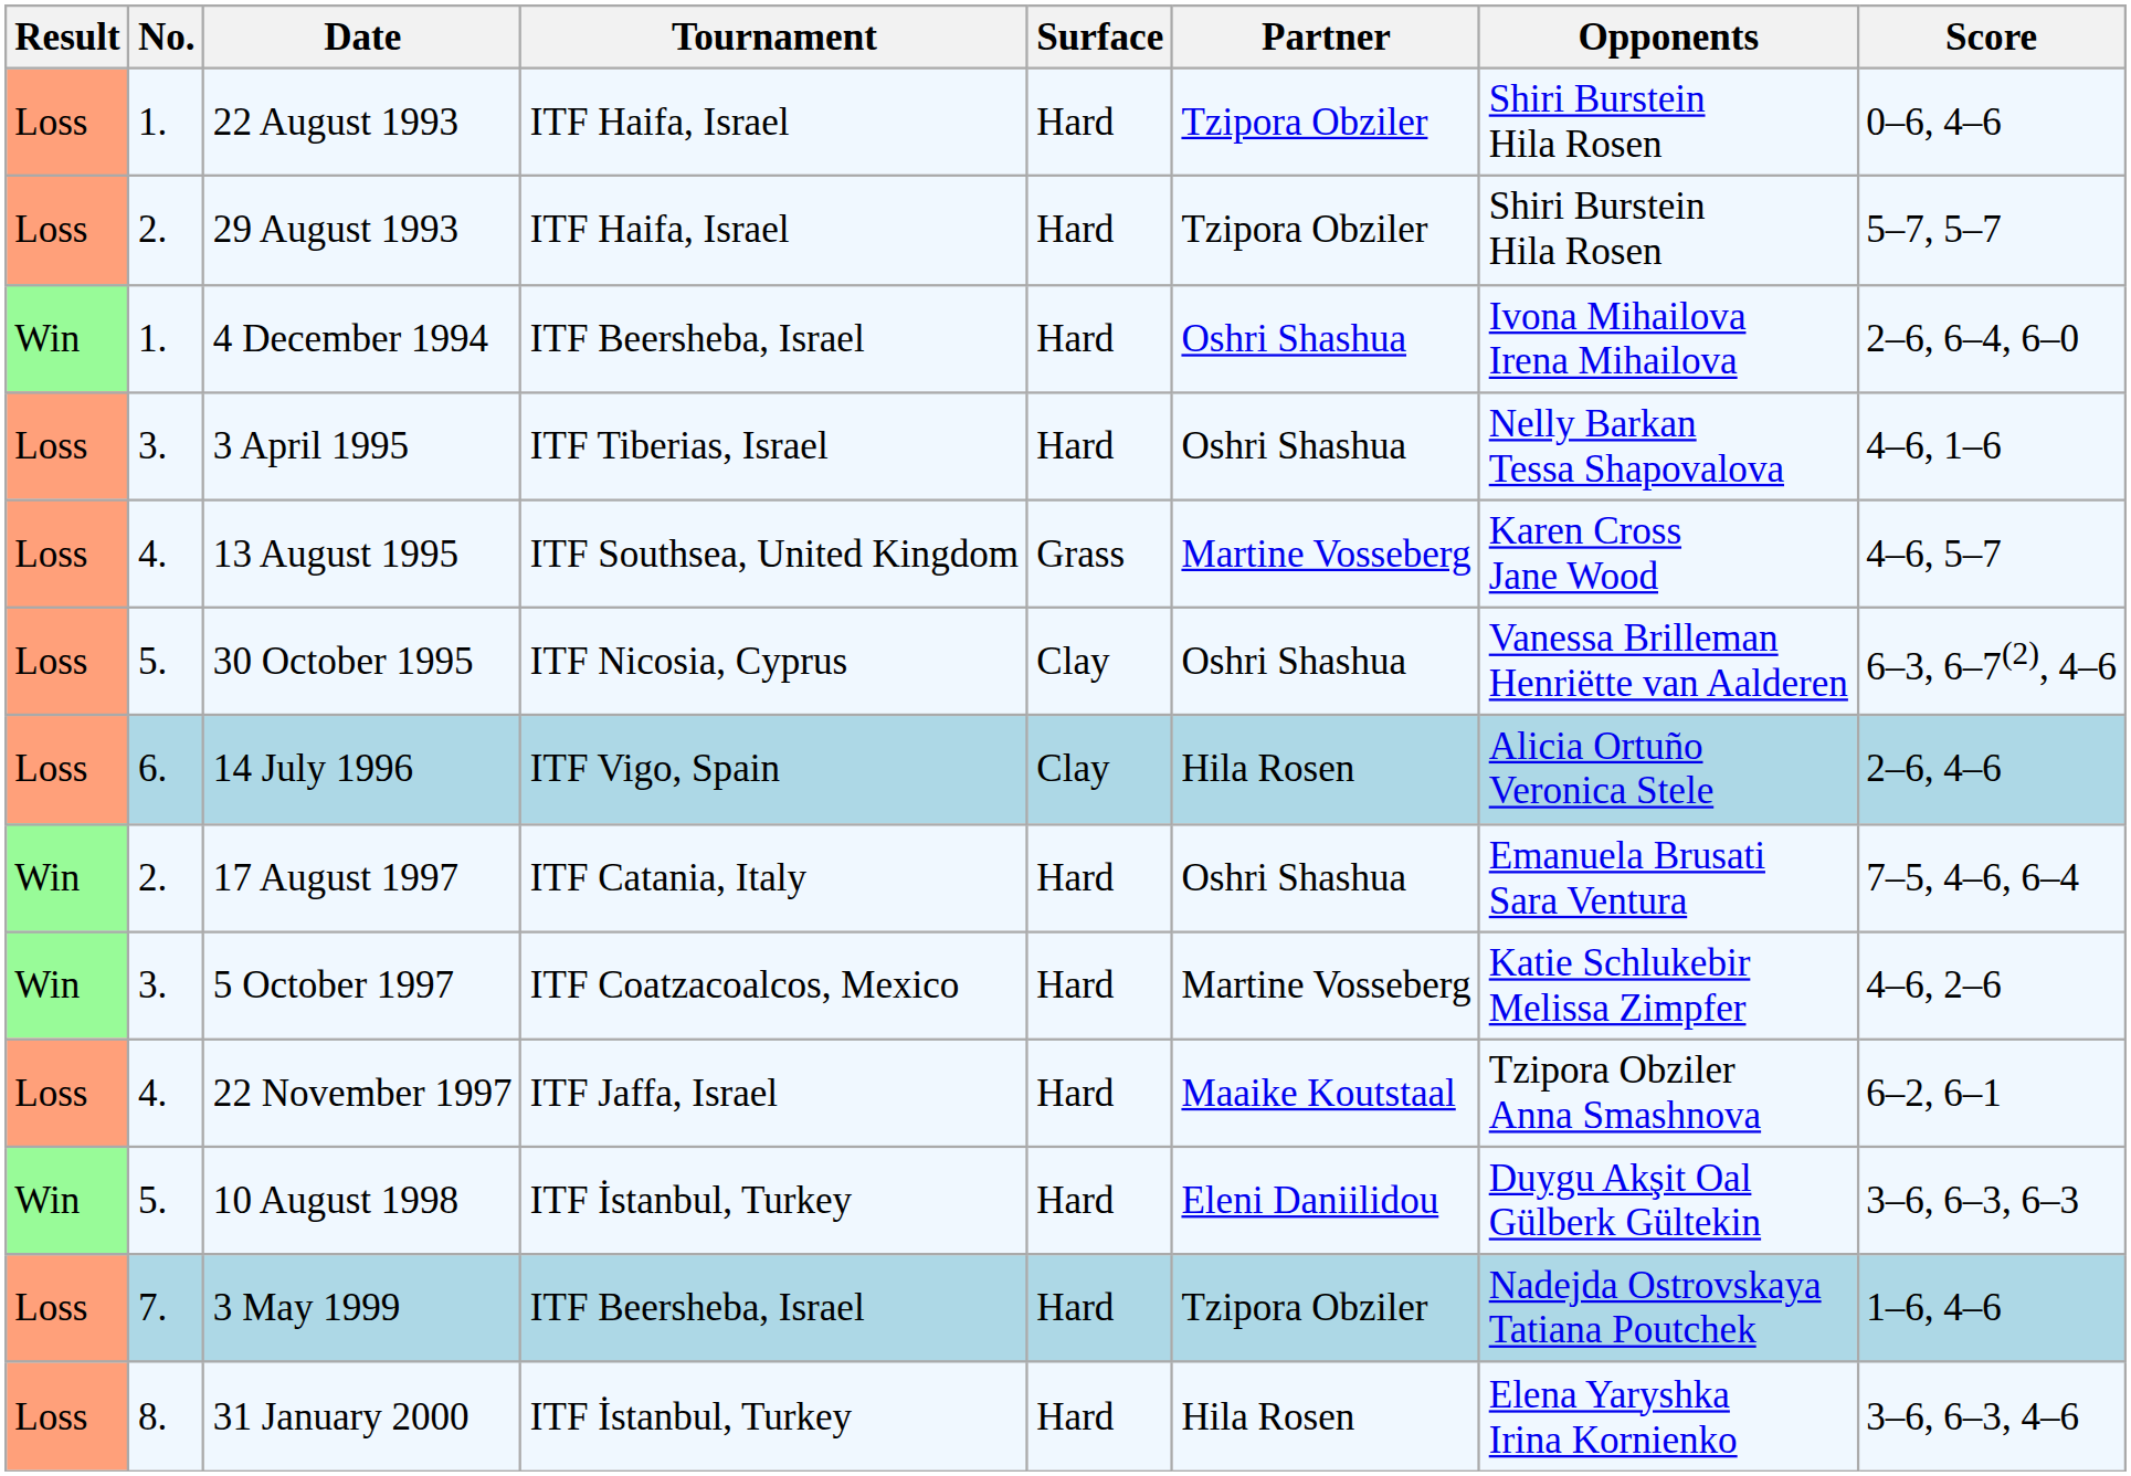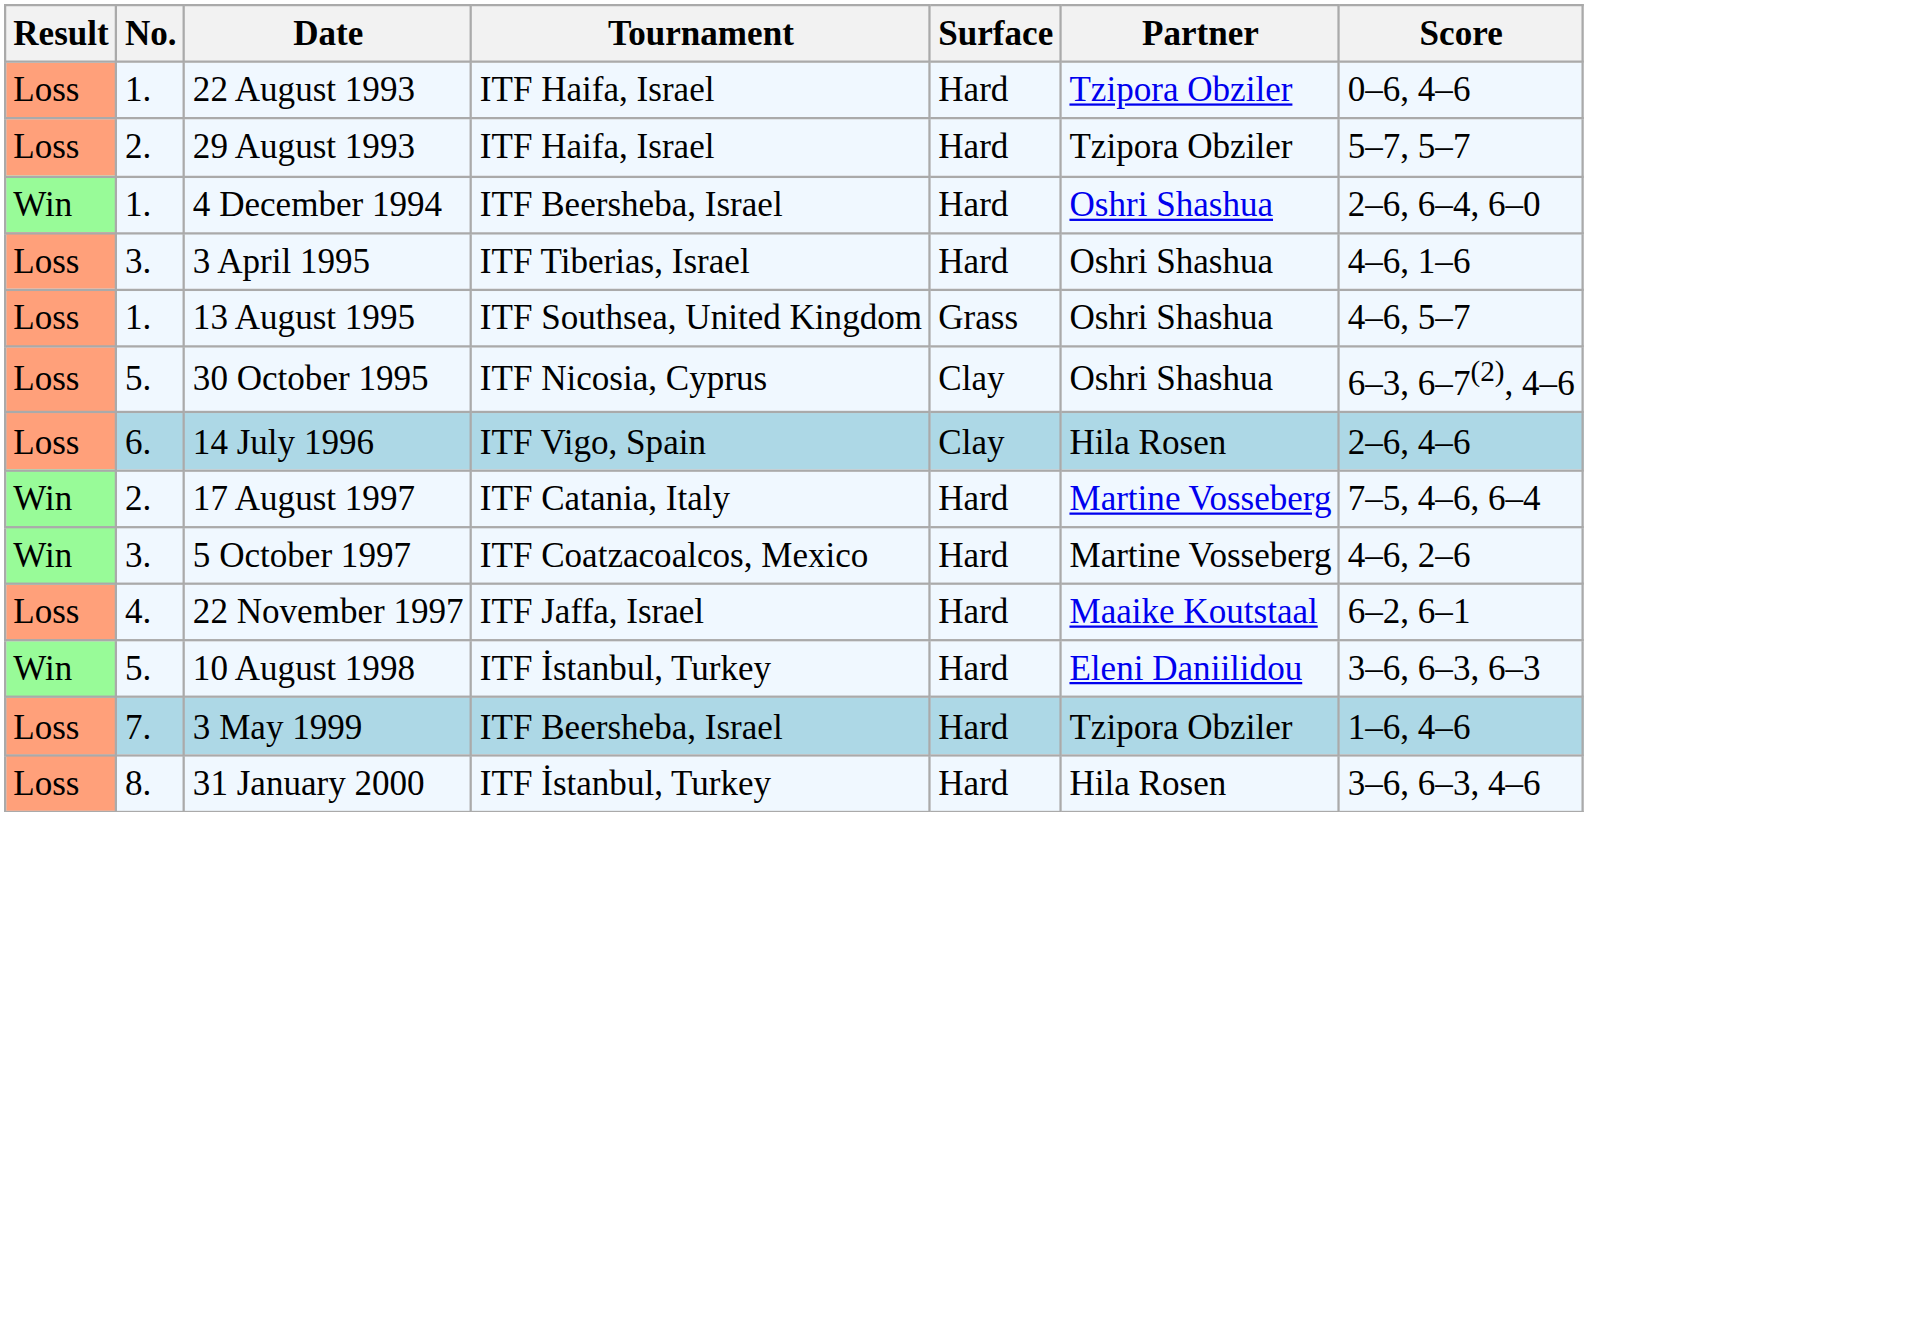 <table class="sortable wikitable" style=font-size:97%>
 <tr>
 <th>Result</th>
 <th>No.</th>
 <th>Date</th>
 <th>Tournament</th>
 <th>Surface</th>
 <th>Partner</th>
-<th>Opponents</th>
 <th class="unsortable">Score</th>
 </tr>
 <tr style="background:#f0f8ff;">
 <td style="background:#ffa07a;">Loss</td>
 <td>1.</td>
 <td>22 August 1993</td>
 <td>ITF Haifa, Israel</td>
 <td>Hard</td>
 <td> <a href='#'>Tzipora Obziler</a></td>
-<td> <a href='#'>Shiri Burstein</a> <br>  Hila Rosen</td>
 <td>0–6, 4–6</td>
 </tr>
 <tr style="background:#f0f8ff;">
 <td style="background:#ffa07a;">Loss</td>
 <td>2.</td>
 <td>29 August 1993</td>
 <td>ITF Haifa, Israel</td>
 <td>Hard</td>
 <td> Tzipora Obziler</td>
-<td> Shiri Burstein <br>  Hila Rosen</td>
 <td>5–7, 5–7</td>
 </tr>
 <tr style="background:#f0f8ff;">
 <td style="background:#98fb98;">Win</td>
 <td>1.</td>
 <td>4 December 1994</td>
 <td>ITF Beersheba, Israel</td>
 <td>Hard</td>
 <td> <a href='#'>Oshri Shashua</a></td>
-<td> <a href='#'>Ivona Mihailova</a> <br>  <a href='#'>Irena Mihailova</a></td>
 <td>2–6, 6–4, 6–0</td>
 </tr>
 <tr style="background:#f0f8ff;">
 <td style="background:#ffa07a;">Loss</td>
 <td>3.</td>
 <td>3 April 1995</td>
 <td>ITF Tiberias, Israel</td>
 <td>Hard</td>
 <td> Oshri Shashua</td>
-<td> <a href='#'>Nelly Barkan</a> <br>  <a href='#'>Tessa Shapovalova</a></td>
 <td>4–6, 1–6</td>
 </tr>
 <tr style="background:#f0f8ff;">
 <td style="background:#ffa07a;">Loss</td>
-<td>4.</td>
+<td>1.</td>
 <td>13 August 1995</td>
 <td>ITF Southsea, United Kingdom</td>
 <td>Grass</td>
-<td> <a href='#'>Martine Vosseberg</a></td>
-<td> <a href='#'>Karen Cross</a> <br>  <a href='#'>Jane Wood</a></td>
+<td> Oshri Shashua</td>
 <td>4–6, 5–7</td>
 </tr>
 <tr style="background:#f0f8ff;">
 <td style="background:#ffa07a;">Loss</td>
 <td>5.</td>
 <td>30 October 1995</td>
 <td>ITF Nicosia, Cyprus</td>
 <td>Clay</td>
 <td> Oshri Shashua</td>
-<td> <a href='#'>Vanessa Brilleman</a> <br>  <a href='#'>Henriëtte van Aalderen</a></td>
 <td>6–3, 6–7<sup>(2)</sup>, 4–6</td>
 </tr>
 <tr style="background:lightblue;">
 <td style="background:#ffa07a;">Loss</td>
 <td>6.</td>
 <td>14 July 1996</td>
 <td>ITF Vigo, Spain</td>
 <td>Clay</td>
 <td> Hila Rosen</td>
-<td> <a href='#'>Alicia Ortuño</a> <br>  <a href='#'>Veronica Stele</a></td>
 <td>2–6, 4–6</td>
 </tr>
 <tr style="background:#f0f8ff;">
 <td style="background:#98fb98;">Win</td>
 <td>2.</td>
 <td>17 August 1997</td>
 <td>ITF Catania, Italy</td>
 <td>Hard</td>
-<td> Oshri Shashua</td>
-<td> <a href='#'>Emanuela Brusati</a> <br>  <a href='#'>Sara Ventura</a></td>
+<td> <a href='#'>Martine Vosseberg</a></td>
 <td>7–5, 4–6, 6–4</td>
 </tr>
 <tr style="background:#f0f8ff;">
 <td style="background:#98fb98;">Win</td>
 <td>3.</td>
 <td>5 October 1997</td>
 <td>ITF Coatzacoalcos, Mexico</td>
 <td>Hard</td>
 <td> Martine Vosseberg</td>
-<td> <a href='#'>Katie Schlukebir</a> <br>  <a href='#'>Melissa Zimpfer</a></td>
 <td>4–6, 2–6</td>
 </tr>
 <tr style="background:#f0f8ff;">
 <td style="background:#ffa07a;">Loss</td>
 <td>4.</td>
 <td>22 November 1997</td>
 <td>ITF Jaffa, Israel</td>
 <td>Hard</td>
 <td> <a href='#'>Maaike Koutstaal</a></td>
-<td> Tzipora Obziler <br>  <a href='#'>Anna Smashnova</a></td>
 <td>6–2, 6–1</td>
 </tr>
 <tr style="background:#f0f8ff;">
 <td style="background:#98fb98;">Win</td>
 <td>5.</td>
 <td>10 August 1998</td>
 <td>ITF İstanbul, Turkey</td>
 <td>Hard</td>
 <td> <a href='#'>Eleni Daniilidou</a></td>
-<td> <a href='#'>Duygu Akşit Oal</a> <br>  <a href='#'>Gülberk Gültekin</a></td>
 <td>3–6, 6–3, 6–3</td>
 </tr>
 <tr style="background:lightblue;">
 <td style="background:#ffa07a;">Loss</td>
 <td>7.</td>
 <td>3 May 1999</td>
 <td>ITF Beersheba, Israel</td>
 <td>Hard</td>
 <td> Tzipora Obziler</td>
-<td> <a href='#'>Nadejda Ostrovskaya</a> <br>  <a href='#'>Tatiana Poutchek</a></td>
 <td>1–6, 4–6</td>
 </tr>
 <tr style="background:#f0f8ff;">
 <td style="background:#ffa07a;">Loss</td>
 <td>8.</td>
 <td>31 January 2000</td>
 <td>ITF İstanbul, Turkey</td>
 <td>Hard</td>
 <td> Hila Rosen</td>
-<td> <a href='#'>Elena Yaryshka</a> <br>  <a href='#'>Irina Kornienko</a></td>
 <td>3–6, 6–3, 4–6</td>
 </tr>
 </table>
